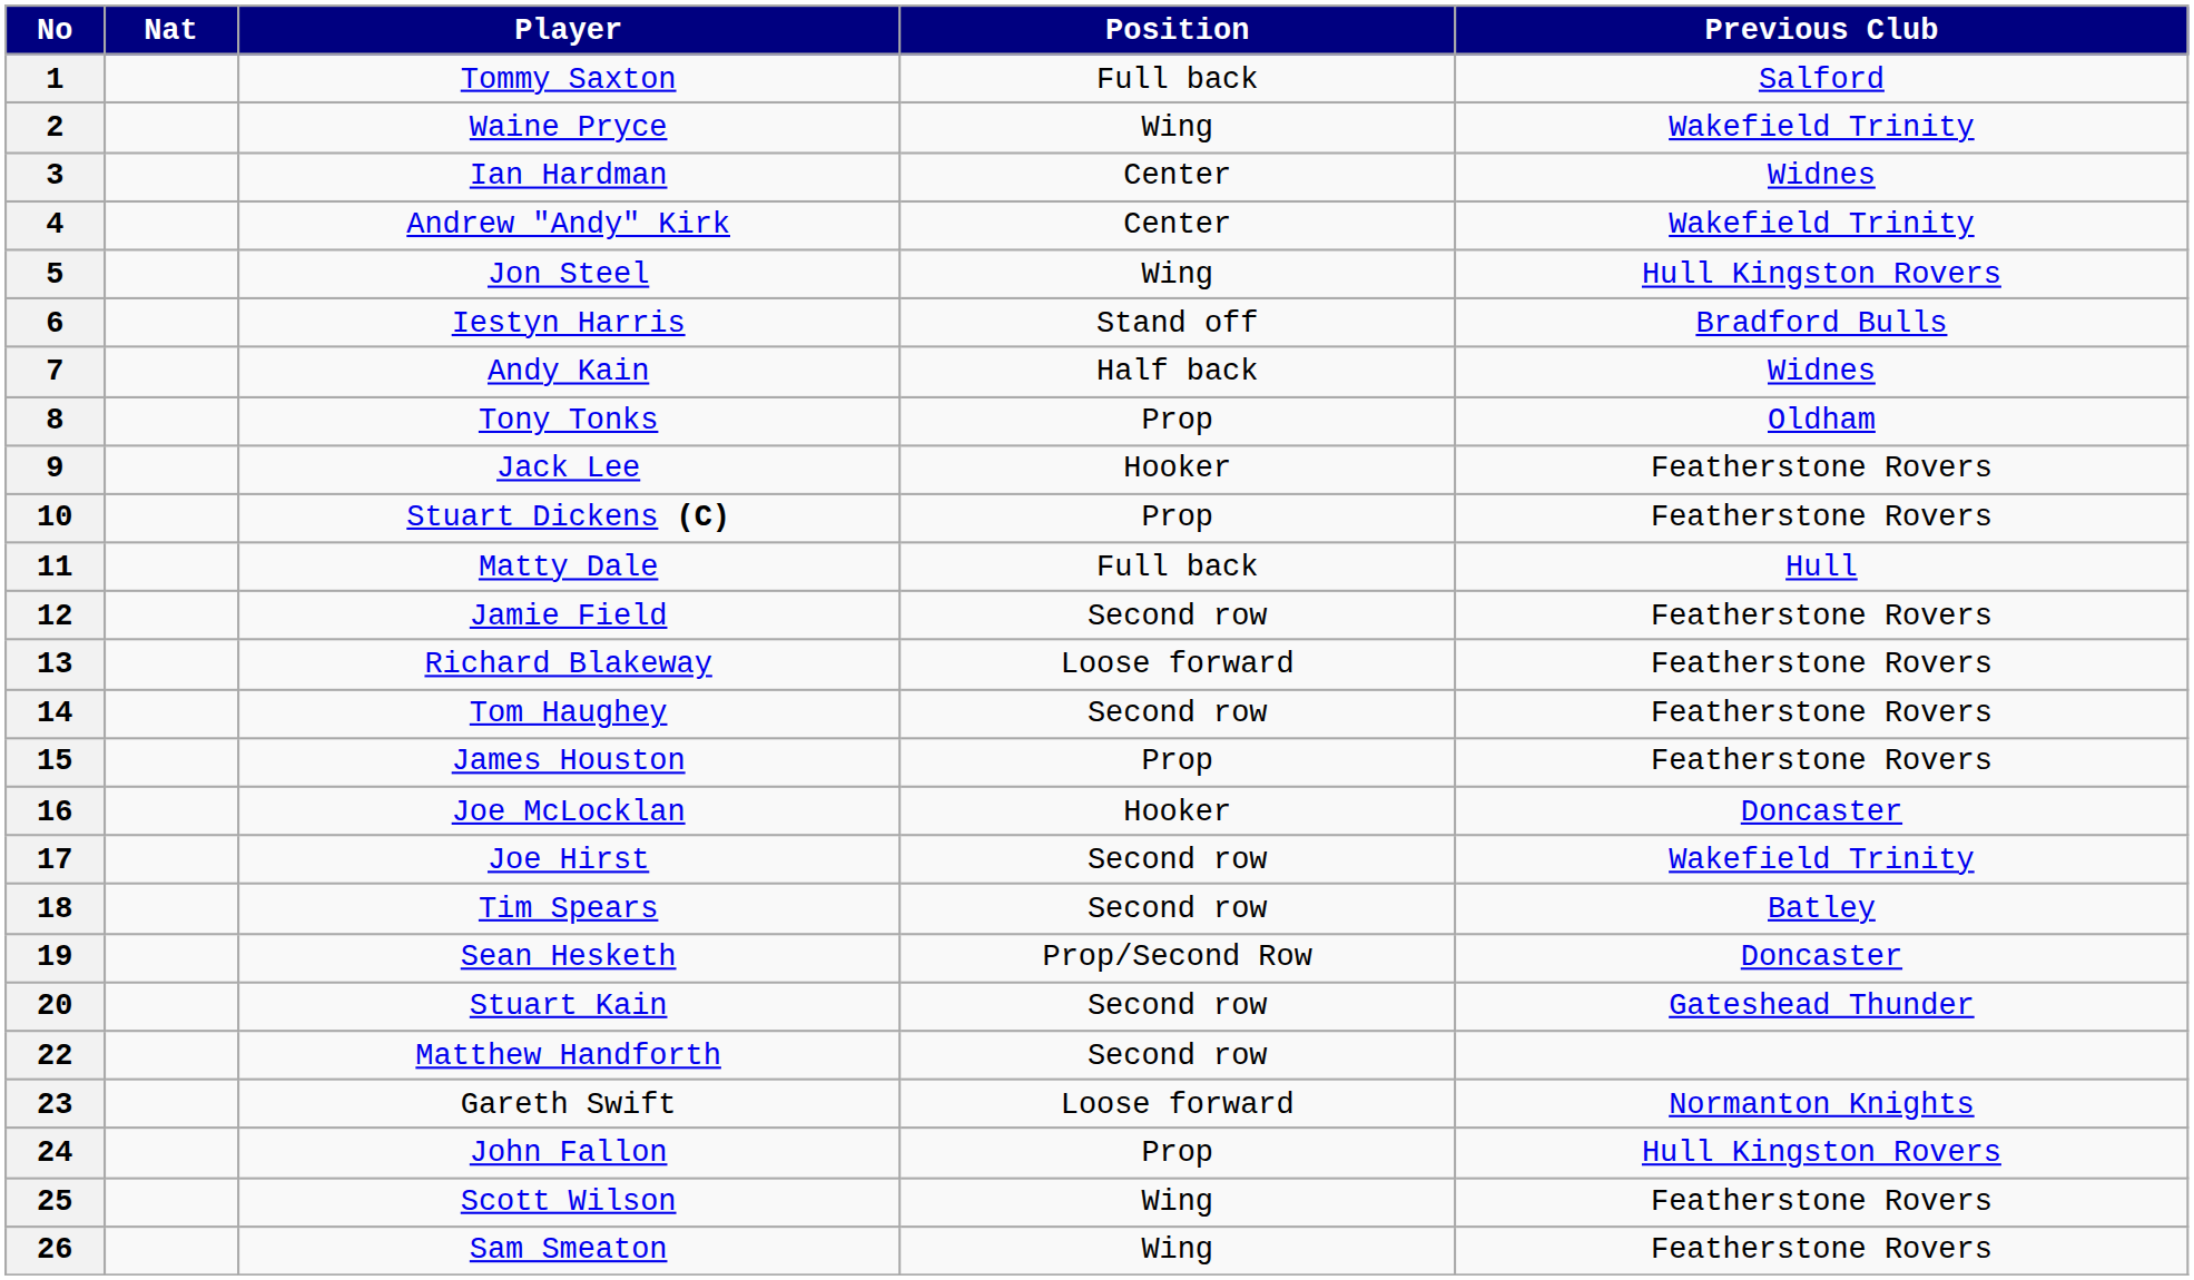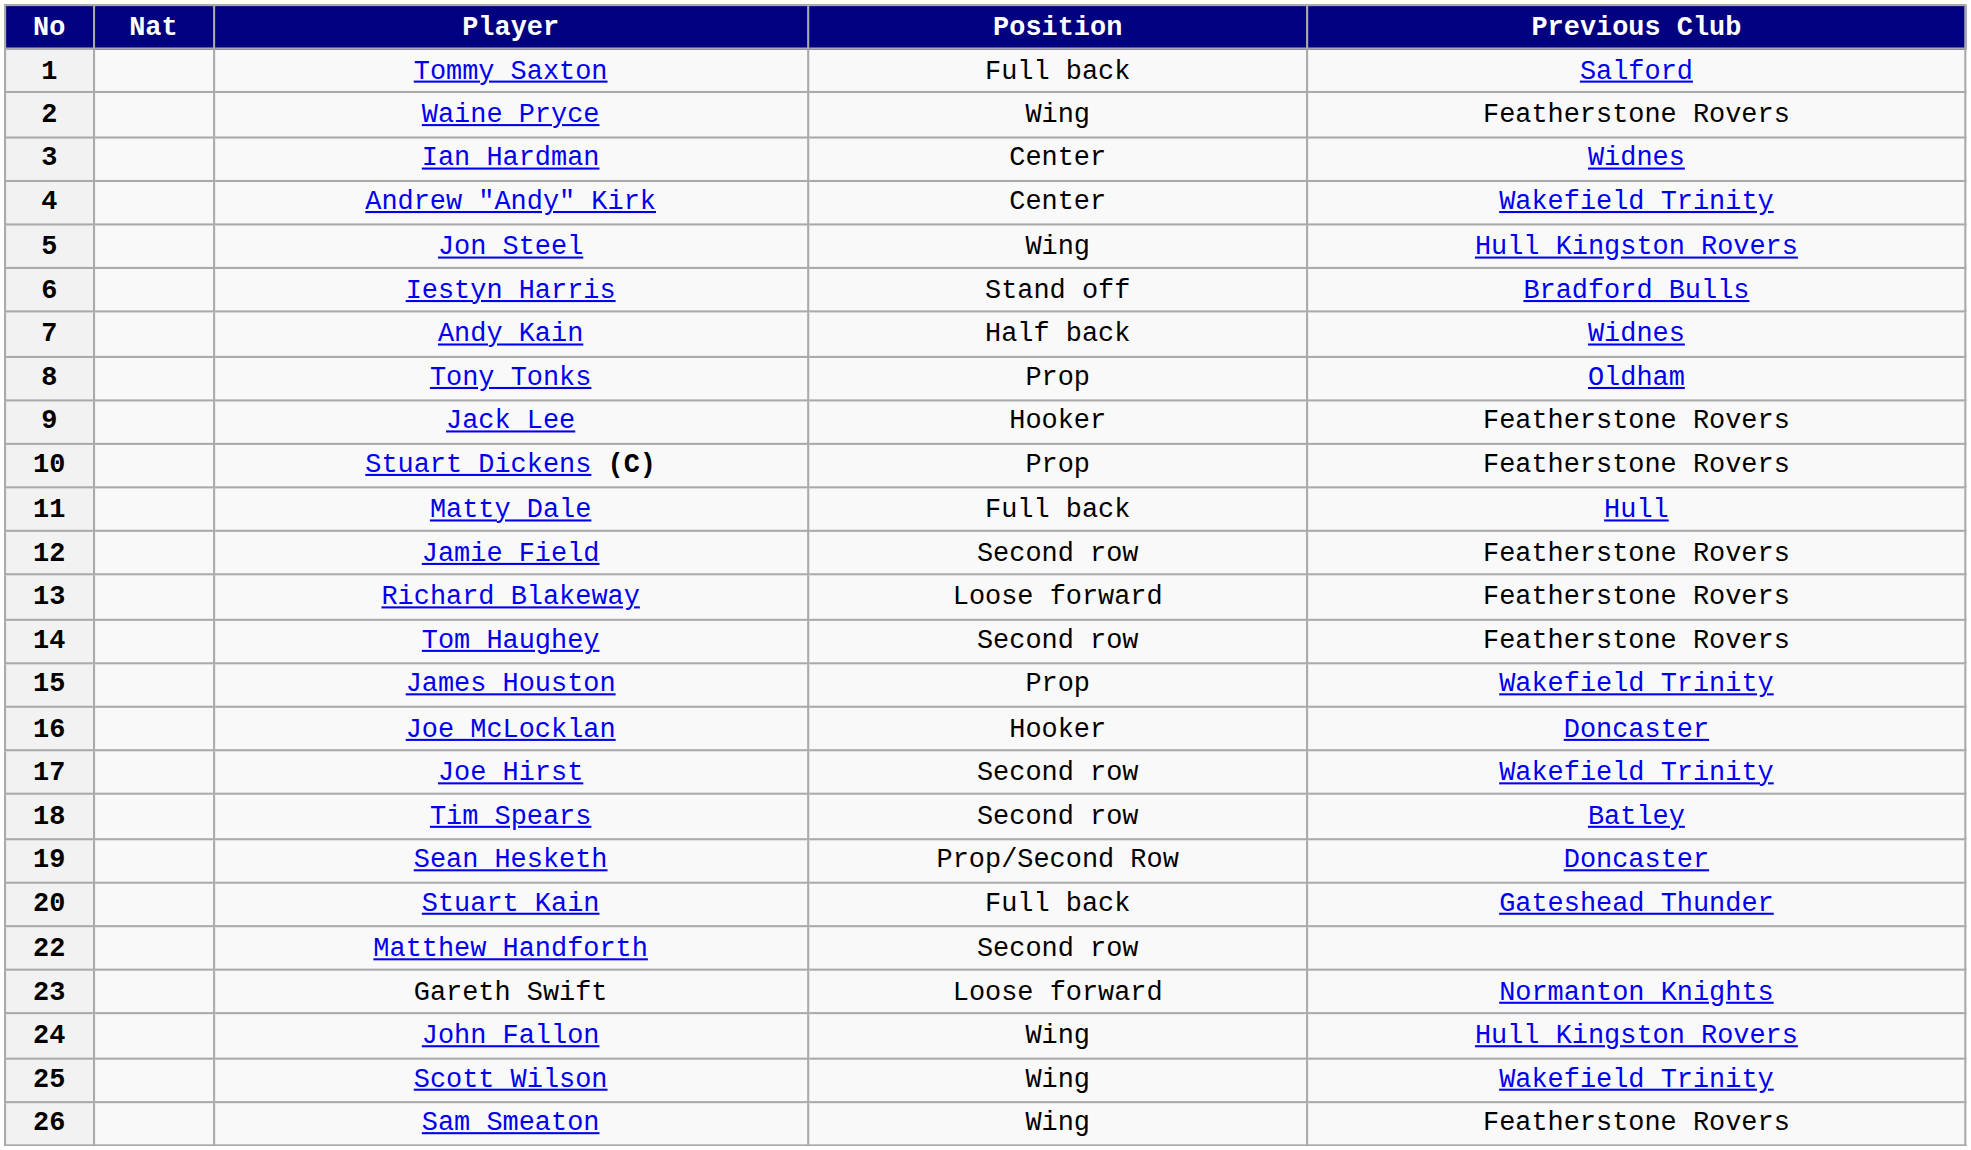 <table class="wikitable" style=text-align:center; width=75%>
 <tr>
 <th scope=col style="background:navy; color:white">No</th>
 <th scope=col style="background:navy; color:white">Nat</th>
 <th scope=col style="background:navy; color:white">Player</th>
 <th scope=col style="background:navy; color:white">Position</th>
 <th scope=col style="background:navy; color:white;">Previous Club</th>
 </tr>
 <tr>
 <th scope=row>1</th>
 <td></td>
 <td><a href='#'>Tommy Saxton</a></td>
 <td>Full back</td>
 <td><a href='#'>Salford</a></td>
 </tr>
 <tr>
 <th scope=row>2</th>
 <td></td>
 <td><a href='#'>Waine Pryce</a></td>
 <td>Wing</td>
-<td><a href='#'>Wakefield Trinity</a></td>
+<td>Featherstone Rovers</td>
 </tr>
 <tr>
 <th scope=row>3</th>
 <td></td>
 <td><a href='#'>Ian Hardman</a></td>
 <td>Center</td>
 <td><a href='#'>Widnes</a></td>
 </tr>
 <tr>
 <th scope=row>4</th>
 <td></td>
 <td><a href='#'>Andrew "Andy" Kirk</a></td>
 <td>Center</td>
 <td><a href='#'>Wakefield Trinity</a></td>
 </tr>
 <tr>
 <th scope=row>5</th>
 <td></td>
 <td><a href='#'>Jon Steel</a></td>
 <td>Wing</td>
 <td><a href='#'>Hull Kingston Rovers</a></td>
 </tr>
 <tr>
 <th scope=row>6</th>
 <td></td>
 <td><a href='#'>Iestyn Harris</a></td>
 <td>Stand off</td>
 <td><a href='#'>Bradford Bulls</a></td>
 </tr>
 <tr>
 <th scope=row>7</th>
 <td></td>
 <td><a href='#'>Andy Kain</a></td>
 <td>Half back</td>
 <td><a href='#'>Widnes</a></td>
 </tr>
 <tr>
 <th scope=row>8</th>
 <td></td>
 <td><a href='#'>Tony Tonks</a></td>
 <td>Prop</td>
 <td><a href='#'>Oldham</a></td>
 </tr>
 <tr>
 <th scope=row>9</th>
 <td></td>
 <td><a href='#'>Jack Lee</a></td>
 <td>Hooker</td>
 <td>Featherstone Rovers</td>
 </tr>
 <tr>
 <th scope=row>10</th>
 <td></td>
 <td><a href='#'>Stuart Dickens</a> <strong>(C)</strong></td>
 <td>Prop</td>
 <td>Featherstone Rovers</td>
 </tr>
 <tr>
 <th scope=row>11</th>
 <td></td>
 <td><a href='#'>Matty Dale</a></td>
 <td>Full back</td>
 <td><a href='#'>Hull</a></td>
 </tr>
 <tr>
 <th scope=row>12</th>
 <td></td>
 <td><a href='#'>Jamie Field</a></td>
 <td>Second row</td>
 <td>Featherstone Rovers</td>
 </tr>
 <tr>
 <th scope=row>13</th>
 <td></td>
 <td><a href='#'>Richard Blakeway</a></td>
 <td>Loose forward</td>
 <td>Featherstone Rovers</td>
 </tr>
 <tr>
 <th scope=row>14</th>
 <td></td>
 <td><a href='#'>Tom Haughey</a></td>
 <td>Second row</td>
 <td>Featherstone Rovers</td>
 </tr>
 <tr>
 <th scope=row>15</th>
 <td></td>
 <td><a href='#'>James Houston</a></td>
 <td>Prop</td>
-<td>Featherstone Rovers</td>
+<td><a href='#'>Wakefield Trinity</a></td>
 </tr>
 <tr>
 <th scope=row>16</th>
 <td></td>
 <td><a href='#'>Joe McLocklan</a></td>
 <td>Hooker</td>
 <td><a href='#'>Doncaster</a></td>
 </tr>
 <tr>
 <th scope=row>17</th>
 <td></td>
 <td><a href='#'>Joe Hirst</a></td>
 <td>Second row</td>
 <td><a href='#'>Wakefield Trinity</a></td>
 </tr>
 <tr>
 <th scope=row>18</th>
 <td></td>
 <td><a href='#'>Tim Spears</a></td>
 <td>Second row</td>
 <td><a href='#'>Batley</a></td>
 </tr>
 <tr>
 <th scope=row>19</th>
 <td></td>
 <td><a href='#'>Sean Hesketh</a></td>
 <td>Prop/Second Row</td>
 <td><a href='#'>Doncaster</a></td>
 </tr>
 <tr>
 <th scope=row>20</th>
 <td></td>
 <td><a href='#'>Stuart Kain</a></td>
-<td>Second row</td>
+<td>Full back</td>
 <td><a href='#'>Gateshead Thunder</a></td>
 </tr>
 <tr>
 <th scope=row>22</th>
 <td></td>
 <td><a href='#'>Matthew Handforth</a></td>
 <td>Second row</td>
 <td></td>
 </tr>
 <tr>
 <th scope=row>23</th>
 <td></td>
 <td>Gareth Swift</td>
 <td>Loose forward</td>
 <td><a href='#'>Normanton Knights</a></td>
 </tr>
 <tr>
 <th scope=row>24</th>
 <td></td>
 <td><a href='#'>John Fallon</a></td>
-<td>Prop</td>
+<td>Wing</td>
 <td><a href='#'>Hull Kingston Rovers</a></td>
 </tr>
 <tr>
 <th scope=row>25</th>
 <td></td>
 <td><a href='#'>Scott Wilson</a></td>
 <td>Wing</td>
-<td>Featherstone Rovers</td>
+<td><a href='#'>Wakefield Trinity</a></td>
 </tr>
 <tr>
 <th scope=row>26</th>
 <td></td>
 <td><a href='#'>Sam Smeaton</a></td>
 <td>Wing</td>
 <td>Featherstone Rovers</td>
 </tr>
 <tr>
 </tr>
 </table>
